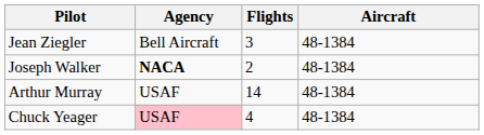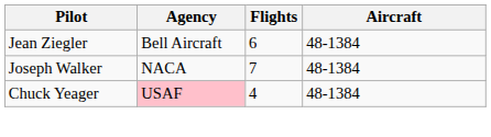 <table class="wikitable">
 <tr>
 <th width="125">Pilot</th>
 <th width="100">Agency</th>
 <th width="50">Flights</th>
 <th width="175">Aircraft</th>
 </tr>
 <tr>
 <td>Jean Ziegler</td>
 <td>Bell Aircraft</td>
-<td>3</td>
+<td>6</td>
 <td>48-1384</td>
 </tr>
 <tr>
 <td>Joseph Walker</td>
-<td><strong>NACA</strong></td>
-<td>2</td>
-<td>48-1384</td>
-</tr>
-<tr>
-<td>Arthur Murray</td>
-<td>USAF</td>
-<td>14</td>
+<td>NACA</td>
+<td>7</td>
 <td>48-1384</td>
 </tr>
 <tr>
 <td>Chuck Yeager</td>
 <td style="background: pink;">USAF</td>
 <td>4</td>
 <td>48-1384</td>
 </tr>
 </table>
